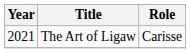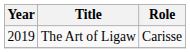 <table class="wikitable sortable">
 <tr>
 <th>Year</th>
 <th>Title</th>
 <th>Role</th>
 </tr>
 <tr>
-<td>2021</td>
+<td>2019</td>
 <td>The Art of Ligaw</td>
 <td>Carisse</td>
 </tr>
 <tr>
 </tr>
 </table>
